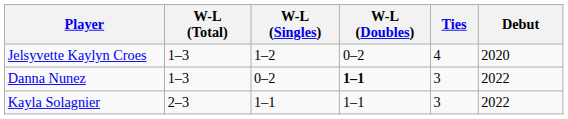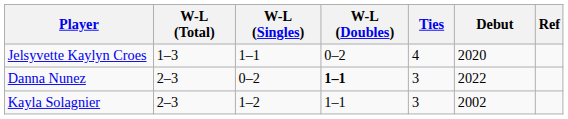 <table class="wikitable sortable" style=font-size:97%>
 <tr>
 <th width=200><a href='#'>Player</a></th>
 <th width=100>W-L<br>(Total)</th>
 <th width=100>W-L<br>(<a href='#'>Singles</a>)</th>
 <th width=100>W-L<br>(<a href='#'>Doubles</a>)</th>
 <th width=50><a href='#'>Ties</a></th>
 <th width=100>Debut</th>
+<th>Ref</th>
 </tr>
 <tr>
 <td><a href='#'>Jelsyvette Kaylyn Croes</a></td>
 <td>1–3</td>
-<td>1–2</td>
+<td>1–1</td>
 <td>0–2</td>
 <td>4</td>
 <td>2020</td>
+<td></td>
 </tr>
 <tr>
 <td><a href='#'>Danna Nunez</a></td>
-<td>1–3</td>
+<td>2–3</td>
 <td>0–2</td>
 <td><strong>1–1</strong></td>
 <td>3</td>
 <td>2022</td>
+<td></td>
 </tr>
 <tr>
 <td><a href='#'>Kayla Solagnier</a></td>
 <td>2–3</td>
-<td>1–1</td>
+<td>1–2</td>
 <td>1–1</td>
 <td>3</td>
-<td>2022</td>
+<td>2002</td>
+<td></td>
 </tr>
 </table>
